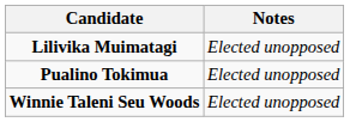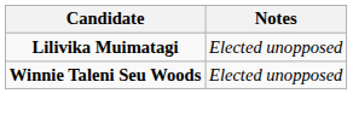 <table class="wikitable centre" style="text-align:center;">
 <tr>
 <th>Candidate</th>
 <th>Notes</th>
 </tr>
 <tr>
 <td><strong>Lilivika Muimatagi</strong></td>
 <td><em>Elected unopposed</em></td>
 </tr>
 <tr>
-<td><strong>Pualino Tokimua</strong></td>
-<td><em>Elected unopposed</em></td>
-</tr>
-<tr>
 <td><strong>Winnie Taleni Seu Woods</strong></td>
 <td><em>Elected unopposed</em></td>
 </tr>
 </table>
